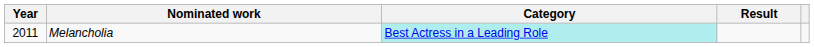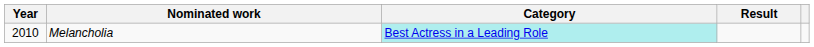 <table class="wikitable" style="width:85%;">
 <tr>
 <th width=5%>Year</th>
 <th style="width:40%;">Nominated work</th>
 <th style="width:40%;">Category</th>
 <th style="width:10%;">Result</th>
 <th width=1%></th>
 </tr>
 <tr>
-<td style="text-align:center;">2011</td>
+<td style="text-align:center;">2010</td>
 <td><em>Melancholia</em></td>
 <td style="background: paleturquoise;"><a href='#'>Best Actress in a Leading Role</a></td>
 <td></td>
 <td style="text-align:center;"></td>
 </tr>
 </table>
